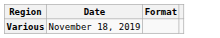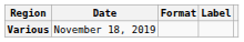 <table class="wikitable plainrowheaders">
 <tr>
 <th scope="col">Region</th>
 <th scope="col">Date</th>
 <th scope="col">Format</th>
+<th scope="col">Label</th>
 <th scope="col"></th>
 </tr>
 <tr>
 <th scope="row">Various</th>
 <td>November 18, 2019</td>
 <td></td>
+<td scope="row"></td>
 <td align="center"></td>
 </tr>
 </table>
